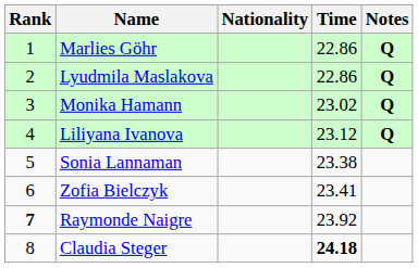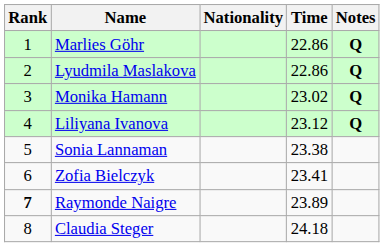 <table class="wikitable sortable" style="text-align:center">
 <tr>
 <th>Rank</th>
 <th>Name</th>
 <th>Nationality</th>
 <th>Time</th>
 <th>Notes</th>
 </tr>
 <tr bgcolor=ccffcc>
 <td>1</td>
 <td align=left><a href='#'>Marlies Göhr</a></td>
 <td align=left></td>
 <td>22.86</td>
 <td><strong>Q</strong></td>
 </tr>
 <tr bgcolor=ccffcc>
 <td>2</td>
 <td align=left><a href='#'>Lyudmila Maslakova</a></td>
 <td align=left></td>
 <td>22.86</td>
 <td><strong>Q</strong></td>
 </tr>
 <tr bgcolor=ccffcc>
 <td>3</td>
 <td align=left><a href='#'>Monika Hamann</a></td>
 <td align=left></td>
 <td>23.02</td>
 <td><strong>Q</strong></td>
 </tr>
 <tr bgcolor=ccffcc>
 <td>4</td>
 <td align=left><a href='#'>Liliyana Ivanova</a></td>
 <td align=left></td>
 <td>23.12</td>
 <td><strong>Q</strong></td>
 </tr>
 <tr>
 <td>5</td>
 <td align=left><a href='#'>Sonia Lannaman</a></td>
 <td align=left></td>
 <td>23.38</td>
 <td></td>
 </tr>
 <tr>
 <td>6</td>
 <td align=left><a href='#'>Zofia Bielczyk</a></td>
 <td align=left></td>
 <td>23.41</td>
 <td></td>
 </tr>
 <tr>
 <td><strong>7</strong></td>
 <td align=left><a href='#'>Raymonde Naigre</a></td>
 <td align=left></td>
-<td>23.92</td>
+<td>23.89</td>
 <td></td>
 </tr>
 <tr>
 <td>8</td>
 <td align=left><a href='#'>Claudia Steger</a></td>
 <td align=left></td>
-<td><strong>24.18</strong></td>
+<td>24.18</td>
 <td></td>
 </tr>
 </table>
